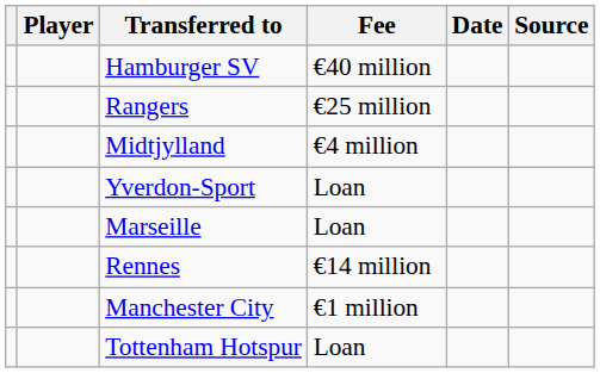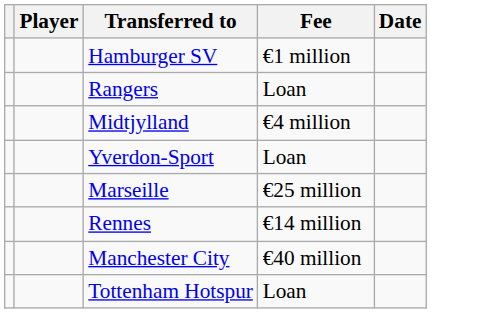 <table class="wikitable plainrowheaders sortable">
 <tr>
 <th></th>
 <th scope="col">Player</th>
 <th>Transferred to</th>
 <th style="width: 80px;">Fee</th>
 <th scope="col">Date</th>
-<th scope="col">Source</th>
 </tr>
 <tr>
 <td align="center"></td>
 <td></td>
 <td> <a href='#'>Hamburger SV</a></td>
-<td>€40 million</td>
-<td></td>
+<td>€1 million</td>
 <td></td>
 </tr>
 <tr>
 <td align="center"></td>
 <td></td>
 <td> <a href='#'>Rangers</a></td>
-<td>€25 million</td>
-<td></td>
+<td>Loan</td>
 <td></td>
 </tr>
 <tr>
 <td align="center"></td>
 <td></td>
 <td> <a href='#'>Midtjylland</a></td>
 <td>€4 million</td>
 <td></td>
-<td></td>
 </tr>
 <tr>
 <td align="center"></td>
 <td></td>
 <td> <a href='#'>Yverdon-Sport</a></td>
 <td>Loan</td>
 <td></td>
-<td></td>
 </tr>
 <tr>
 <td align="center"></td>
 <td></td>
 <td> <a href='#'>Marseille</a></td>
-<td>Loan</td>
-<td></td>
+<td>€25 million</td>
 <td></td>
 </tr>
 <tr>
 <td align="center"></td>
 <td></td>
 <td> <a href='#'>Rennes</a></td>
 <td>€14 million</td>
 <td></td>
-<td></td>
 </tr>
 <tr>
 <td align="center"></td>
 <td></td>
 <td> <a href='#'>Manchester City</a></td>
-<td>€1 million</td>
-<td></td>
+<td>€40 million</td>
 <td></td>
 </tr>
 <tr>
 <td align="center"></td>
 <td></td>
 <td> <a href='#'>Tottenham Hotspur</a></td>
 <td>Loan</td>
 <td></td>
-<td></td>
 </tr>
 </table>
